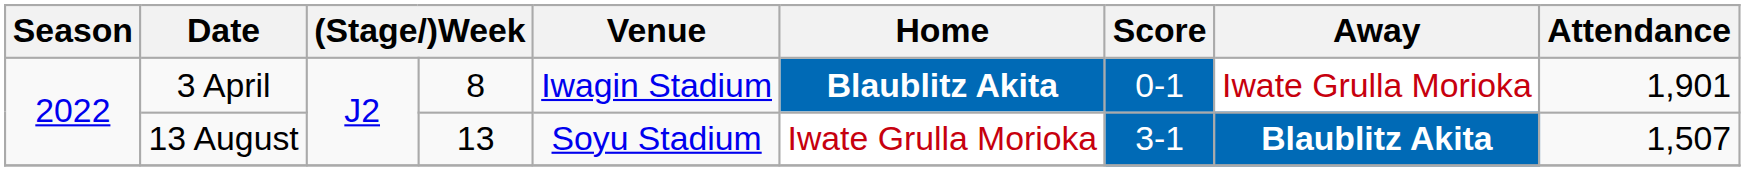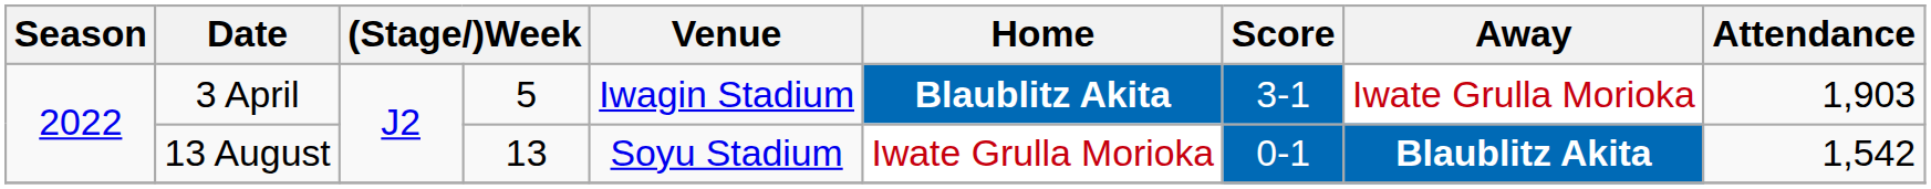 <table class="wikitable" style="border-collapse:collapse; text-align:center; font-size:100%;">
 <tr>
 <th>Season</th>
 <th>Date</th>
 <th colspan="2">(Stage/)Week</th>
 <th>Venue</th>
 <th>Home</th>
 <th>Score</th>
 <th>Away</th>
 <th>Attendance</th>
 </tr>
 <tr>
 <td rowspan="2"><a href='#'>2022</a></td>
 <td>3 April</td>
 <td rowspan="2"><a href='#'>J2</a></td>
-<td>8</td>
+<td>5</td>
 <td><a href='#'>Iwagin Stadium</a></td>
 <td style="color:white; background:#006AB6;"><strong>Blaublitz Akita</strong></td>
-<td style="color:white; background:#006AB6;">0-1</td>
+<td style="color:white; background:#006AB6;">3-1</td>
 <td style="color:#C7000E; background:#FFF;">Iwate Grulla Morioka</td>
-<td align=right>1,901</td>
+<td align=right>1,903</td>
 </tr>
 <tr>
 <td>13 August</td>
 <td>13</td>
 <td><a href='#'>Soyu Stadium</a></td>
 <td style="color:#C7000E; background:#FFF;">Iwate Grulla Morioka</td>
-<td style="color:white; background:#006AB6;">3-1</td>
+<td style="color:white; background:#006AB6;">0-1</td>
 <td style="color:white; background:#006AB6;"><strong>Blaublitz Akita</strong></td>
-<td align=right>1,507</td>
+<td align=right>1,542</td>
 </tr>
 <tr>
 </tr>
 </table>
